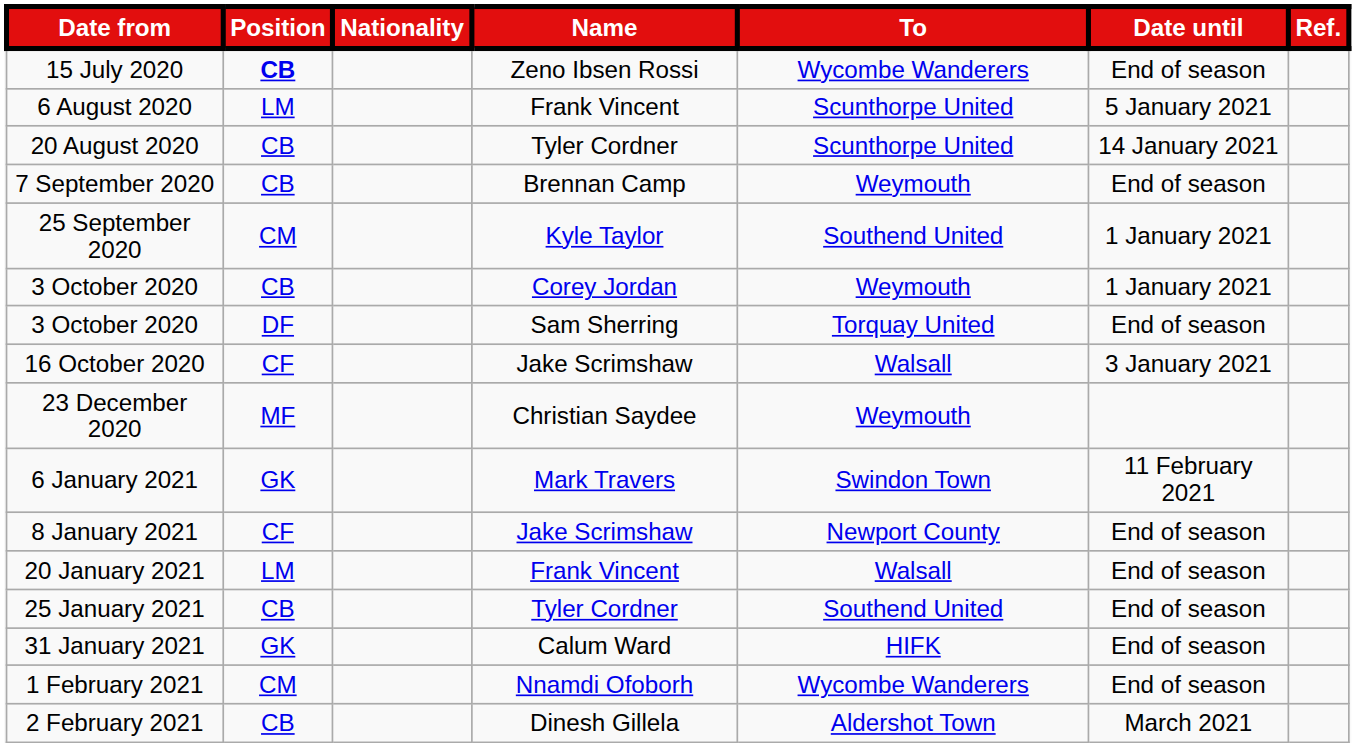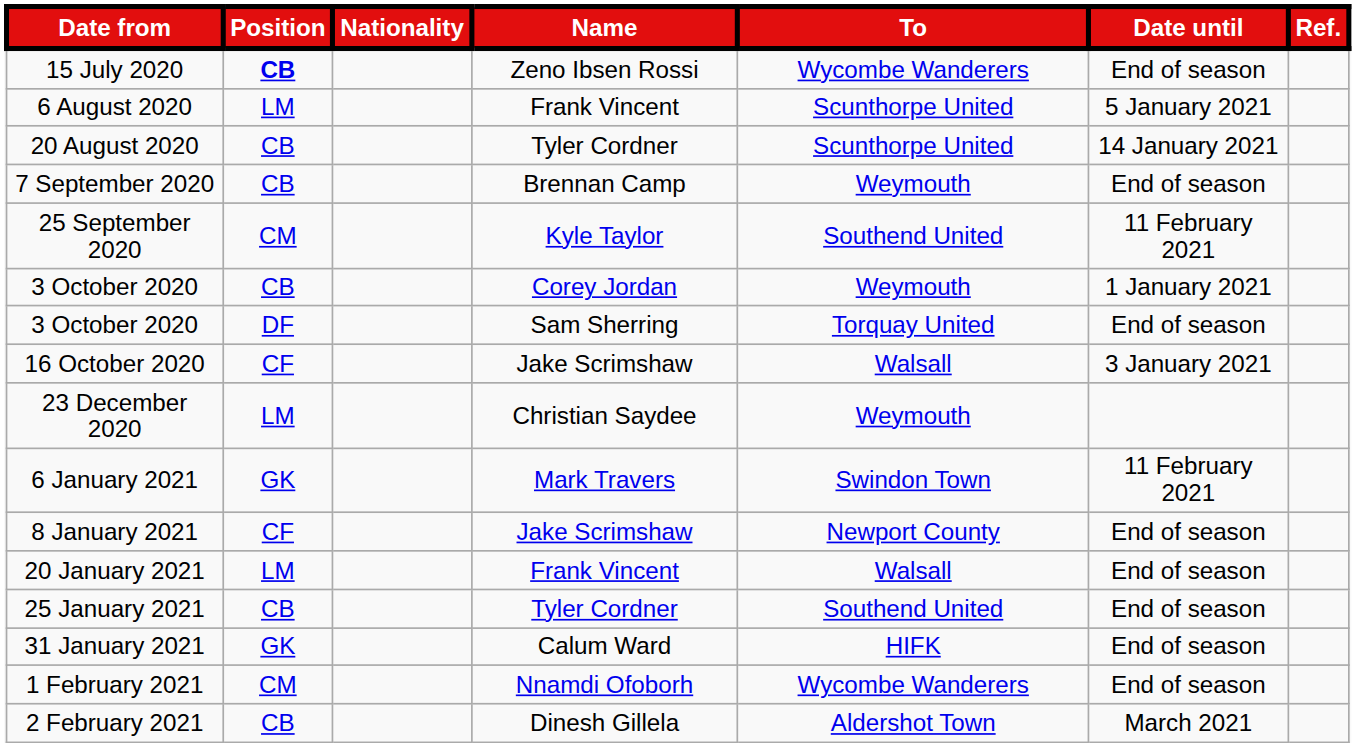 <table class="wikitable"  style="text-align:center; font-size:90%; ">
 <tr>
 <th style="background:#e20e0e;color:#ffffff;border:3px solid #000000; width:120px;">Date from</th>
 <th style="background:#e20e0e;color:#ffffff;border:3px solid #000000; width:50px;">Position</th>
 <th style="background:#e20e0e;color:#ffffff;border:3px solid #000000; width:50px;">Nationality</th>
 <th style="background:#e20e0e;color:#ffffff;border:3px solid #000000; width:150px;">Name</th>
 <th style="background:#e20e0e;color:#ffffff;border:3px solid #000000; width:200px;">To</th>
 <th style="background:#e20e0e;color:#ffffff;border:3px solid #000000; width:110px;">Date until</th>
 <th style="background:#e20e0e;color:#ffffff;border:3px solid #000000; width:25px;">Ref.</th>
 </tr>
 <tr>
 <td>15 July 2020</td>
 <td><strong><a href='#'>CB</a></strong></td>
 <td></td>
 <td>Zeno Ibsen Rossi</td>
 <td> <a href='#'>Wycombe Wanderers</a></td>
 <td>End of season</td>
 <td></td>
 </tr>
 <tr>
 <td>6 August 2020</td>
 <td><a href='#'>LM</a></td>
 <td></td>
 <td>Frank Vincent</td>
 <td> <a href='#'>Scunthorpe United</a></td>
 <td>5 January 2021</td>
 <td></td>
 </tr>
 <tr>
 <td>20 August 2020</td>
 <td><a href='#'>CB</a></td>
 <td></td>
 <td>Tyler Cordner</td>
 <td> <a href='#'>Scunthorpe United</a></td>
 <td>14 January 2021</td>
 <td></td>
 </tr>
 <tr>
 <td>7 September 2020</td>
 <td><a href='#'>CB</a></td>
 <td></td>
 <td>Brennan Camp</td>
 <td> <a href='#'>Weymouth</a></td>
 <td>End of season</td>
 <td></td>
 </tr>
 <tr>
 <td>25 September 2020</td>
 <td><a href='#'>CM</a></td>
 <td></td>
 <td><a href='#'>Kyle Taylor</a></td>
 <td> <a href='#'>Southend United</a></td>
-<td>1 January 2021</td>
+<td>11 February 2021</td>
 <td></td>
 </tr>
 <tr>
 <td>3 October 2020</td>
 <td><a href='#'>CB</a></td>
 <td></td>
 <td><a href='#'>Corey Jordan</a></td>
 <td> <a href='#'>Weymouth</a></td>
 <td>1 January 2021</td>
 <td></td>
 </tr>
 <tr>
 <td>3 October 2020</td>
 <td><a href='#'>DF</a></td>
 <td></td>
 <td>Sam Sherring</td>
 <td> <a href='#'>Torquay United</a></td>
 <td>End of season</td>
 <td></td>
 </tr>
 <tr>
 <td>16 October 2020</td>
 <td><a href='#'>CF</a></td>
 <td></td>
 <td>Jake Scrimshaw</td>
 <td> <a href='#'>Walsall</a></td>
 <td>3 January 2021</td>
 <td></td>
 </tr>
 <tr>
 <td>23 December 2020</td>
-<td><a href='#'>MF</a></td>
+<td><a href='#'>LM</a></td>
 <td></td>
 <td>Christian Saydee</td>
 <td> <a href='#'>Weymouth</a></td>
 <td></td>
 <td></td>
 </tr>
 <tr>
 <td>6 January 2021</td>
 <td><a href='#'>GK</a></td>
 <td></td>
 <td><a href='#'>Mark Travers</a></td>
 <td> <a href='#'>Swindon Town</a></td>
 <td>11 February 2021</td>
 <td></td>
 </tr>
 <tr>
 <td>8 January 2021</td>
 <td><a href='#'>CF</a></td>
 <td></td>
 <td><a href='#'>Jake Scrimshaw</a></td>
 <td> <a href='#'>Newport County</a></td>
 <td>End of season</td>
 <td></td>
 </tr>
 <tr>
 <td>20 January 2021</td>
 <td><a href='#'>LM</a></td>
 <td></td>
 <td><a href='#'>Frank Vincent</a></td>
 <td> <a href='#'>Walsall</a></td>
 <td>End of season</td>
 <td></td>
 </tr>
 <tr>
 <td>25 January 2021</td>
 <td><a href='#'>CB</a></td>
 <td></td>
 <td><a href='#'>Tyler Cordner</a></td>
 <td> <a href='#'>Southend United</a></td>
 <td>End of season</td>
 <td></td>
 </tr>
 <tr>
 <td>31 January 2021</td>
 <td><a href='#'>GK</a></td>
 <td></td>
 <td>Calum Ward</td>
 <td> <a href='#'>HIFK</a></td>
 <td>End of season</td>
 <td></td>
 </tr>
 <tr>
 <td>1 February 2021</td>
 <td><a href='#'>CM</a></td>
 <td></td>
 <td><a href='#'>Nnamdi Ofoborh</a></td>
 <td> <a href='#'>Wycombe Wanderers</a></td>
 <td>End of season</td>
 <td></td>
 </tr>
 <tr>
 <td>2 February 2021</td>
 <td><a href='#'>CB</a></td>
 <td></td>
 <td>Dinesh Gillela</td>
 <td> <a href='#'>Aldershot Town</a></td>
 <td>March 2021</td>
 <td></td>
 </tr>
 </table>
